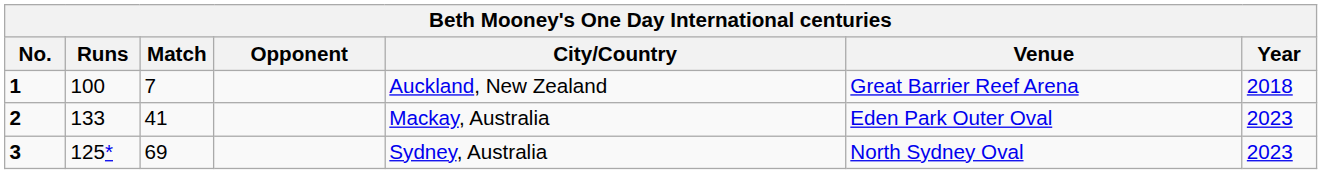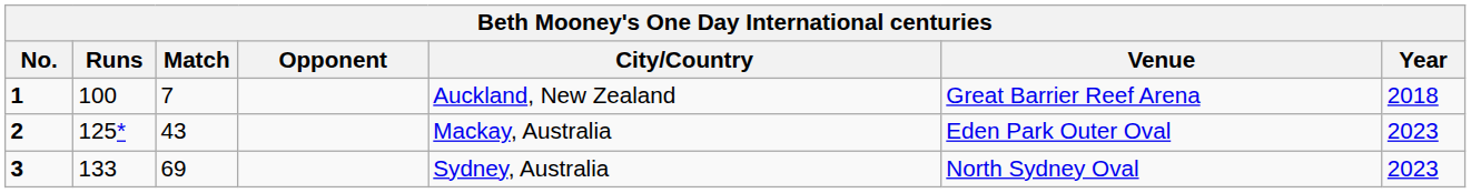 <table class="wikitable">
 <tr>
 <th colspan="7">Beth Mooney's One Day International centuries</th>
 </tr>
 <tr>
 <th style="width:40px;">No.</th>
 <th style="width:50px;">Runs</th>
 <th style="width:50px;">Match</th>
 <th style="width:125px;">Opponent</th>
 <th style="width:350px;">City/Country</th>
 <th style="width:300px;">Venue</th>
 <th style="width:50px;">Year</th>
 </tr>
 <tr>
 <td><strong>1</strong></td>
 <td>100</td>
 <td>7</td>
 <td></td>
 <td> <a href='#'>Auckland</a>, New Zealand</td>
 <td><a href='#'>Great Barrier Reef Arena</a></td>
 <td><a href='#'>2018</a></td>
 </tr>
 <tr>
 <td><strong>2</strong></td>
-<td>133</td>
-<td>41</td>
+<td>125<a href='#'>*</a></td>
+<td>43</td>
 <td></td>
 <td> <a href='#'>Mackay</a>, Australia</td>
 <td><a href='#'>Eden Park Outer Oval</a></td>
 <td><a href='#'>2023</a></td>
 </tr>
 <tr>
 <td><strong>3</strong></td>
-<td>125<a href='#'>*</a></td>
+<td>133</td>
 <td>69</td>
 <td></td>
 <td> <a href='#'>Sydney</a>, Australia</td>
 <td><a href='#'>North Sydney Oval</a></td>
 <td><a href='#'>2023</a></td>
 </tr>
 </table>
